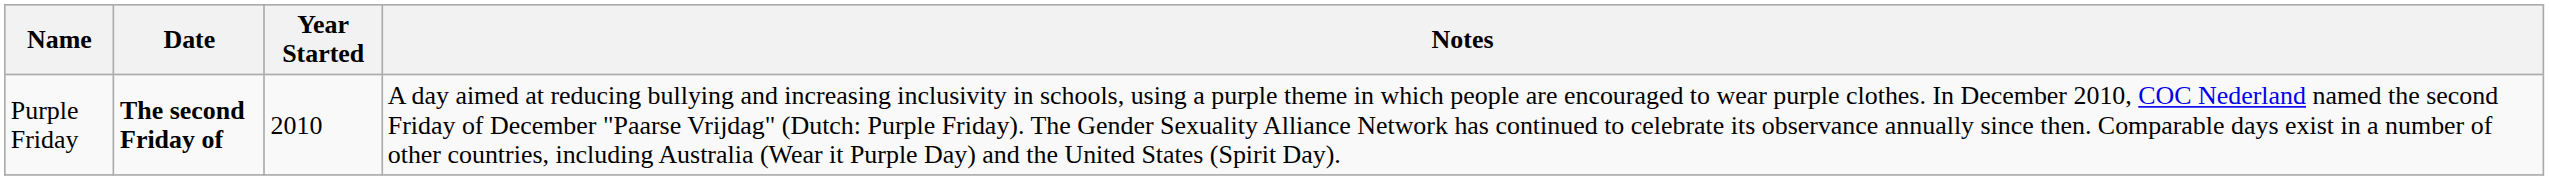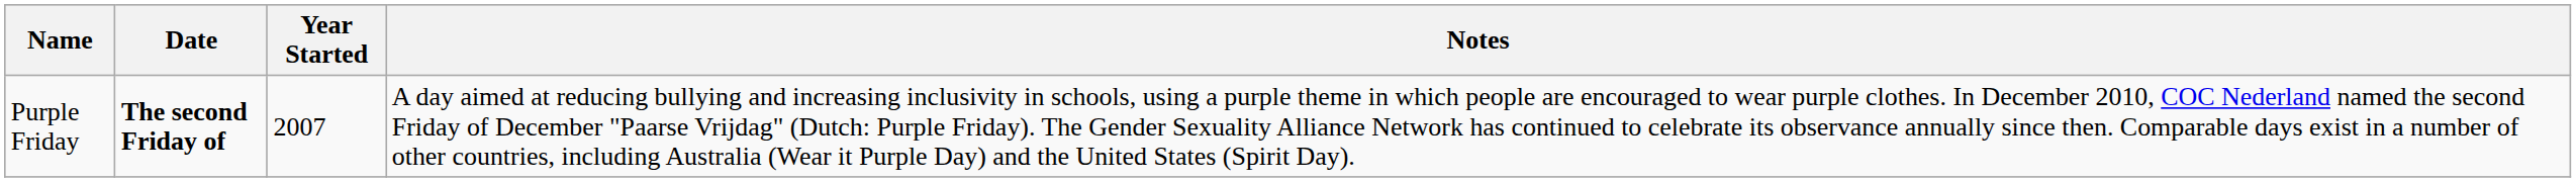 <table class="wikitable sortable">
 <tr>
 <th>Name</th>
 <th>Date</th>
 <th>Year Started</th>
 <th>Notes</th>
 </tr>
 <tr>
 <td>Purple Friday</td>
 <td><strong>The second Friday of </strong></td>
-<td>2010</td>
+<td>2007</td>
 <td>A day aimed at reducing bullying and increasing inclusivity in schools, using a purple theme in which people are encouraged to wear purple clothes. In December 2010, <a href='#'>COC Nederland</a> named the second Friday of December "Paarse Vrijdag" (Dutch: Purple Friday). The Gender Sexuality Alliance Network has continued to celebrate its observance annually since then. Comparable days exist in a number of other countries, including Australia (Wear it Purple Day) and the United States (Spirit Day).</td>
 </tr>
 </table>
